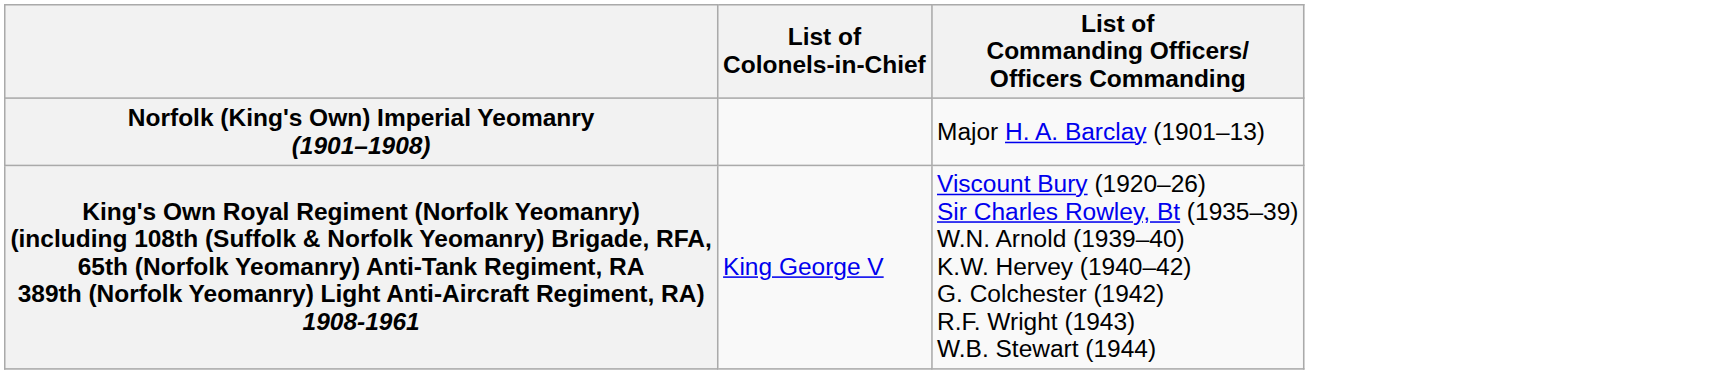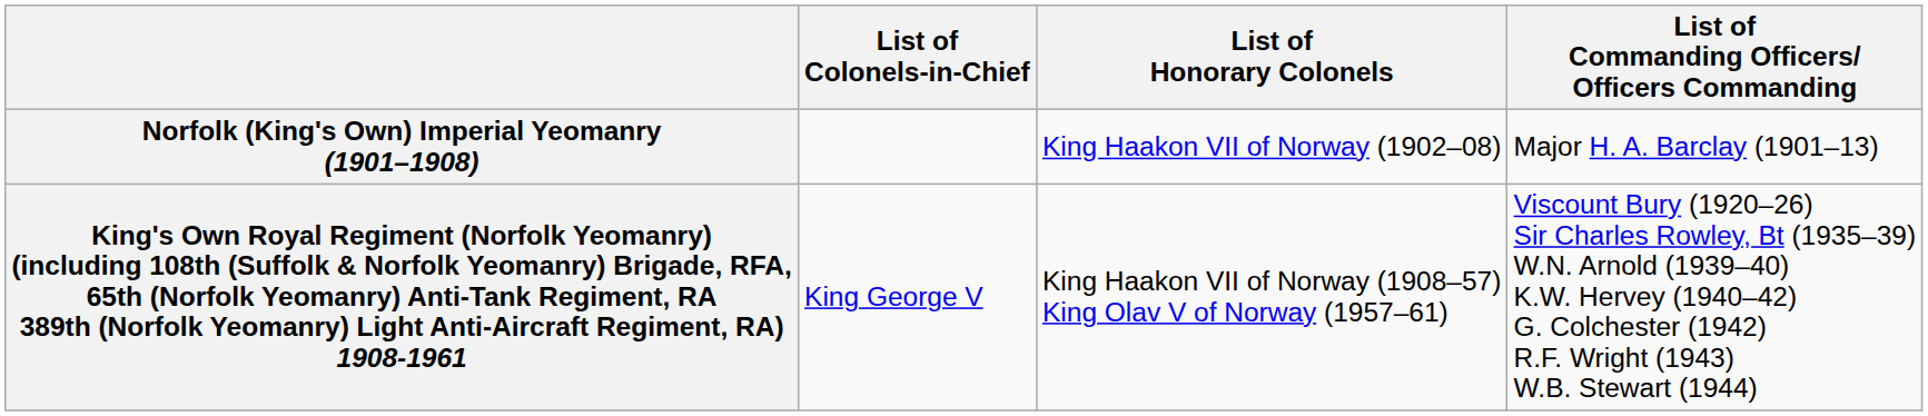 <table class="wikitable">
 <tr>
 <th></th>
 <th>List of <br> Colonels-in-Chief</th>
+<th>List of <br>Honorary Colonels</th>
 <th>List of <br>Commanding Officers/<br>Officers Commanding</th>
 </tr>
 <tr>
 <th>Norfolk (King's Own) Imperial Yeomanry<br> <em>(1901–1908)</em></th>
 <td></td>
+<td><a href='#'>King Haakon VII of Norway</a> (1902–08)</td>
 <td>Major <a href='#'>H. A. Barclay</a> (1901–13)</td>
 </tr>
 <tr>
 <th>King's Own Royal Regiment (Norfolk Yeomanry)<br>(including 108th (Suffolk & Norfolk Yeomanry) Brigade, RFA,<br>65th (Norfolk Yeomanry) Anti-Tank Regiment, RA<br>389th (Norfolk Yeomanry) Light Anti-Aircraft Regiment, RA)<br><em>1908-1961</em></th>
 <td><a href='#'>King George V</a></td>
+<td>King Haakon VII of Norway (1908–57)<br> <a href='#'>King Olav V of Norway</a> (1957–61)</td>
 <td><a href='#'>Viscount Bury</a> (1920–26) <br><a href='#'>Sir Charles Rowley, Bt</a> (1935–39)<br> W.N. Arnold (1939–40)<br>K.W. Hervey (1940–42)<br>G. Colchester (1942)<br>R.F. Wright (1943)<br>W.B. Stewart (1944)</td>
 </tr>
 </table>
